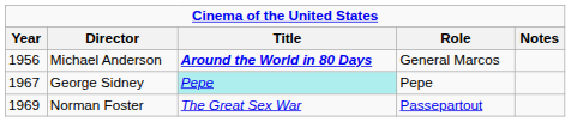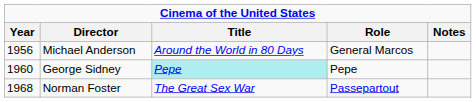 <table class="wikitable" style="width: 640px;">
 <tr>
 <td colspan="5" style="text-align:center;"><strong><a href='#'>Cinema of the United States</a></strong></td>
 </tr>
 <tr>
 <th>Year</th>
 <th>Director</th>
 <th>Title</th>
 <th>Role</th>
 <th>Notes</th>
 </tr>
 <tr>
 <td>1956</td>
 <td>Michael Anderson</td>
-<td><strong><em><a href='#'>Around the World in 80 Days</a></em></strong></td>
+<td><em><a href='#'>Around the World in 80 Days</a></em></td>
 <td>General Marcos</td>
 <td></td>
 </tr>
 <tr>
-<td>1967</td>
+<td>1960</td>
 <td>George Sidney</td>
 <td style="background: paleturquoise;"><em><a href='#'>Pepe</a></em></td>
 <td>Pepe</td>
 <td></td>
 </tr>
 <tr>
-<td>1969</td>
+<td>1968</td>
 <td>Norman Foster</td>
 <td><em><a href='#'>The Great Sex War</a></em></td>
 <td><a href='#'>Passepartout</a></td>
 <td></td>
 </tr>
 </table>
